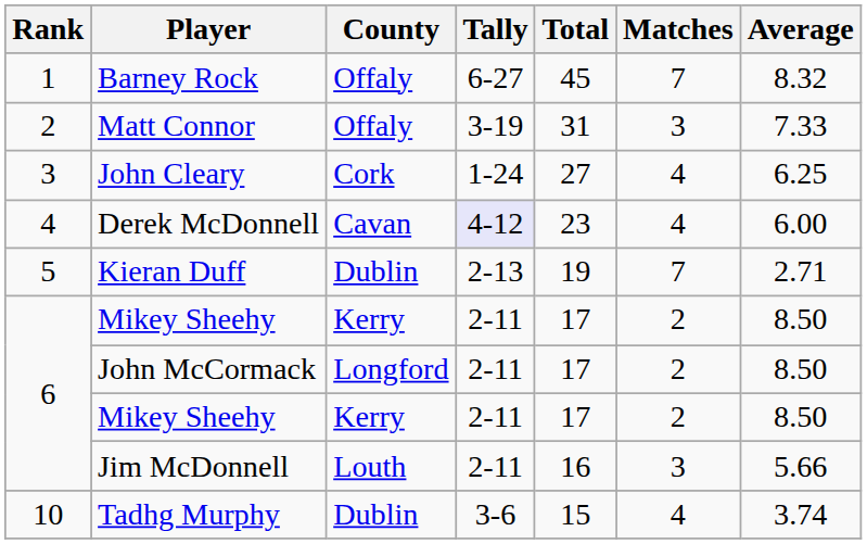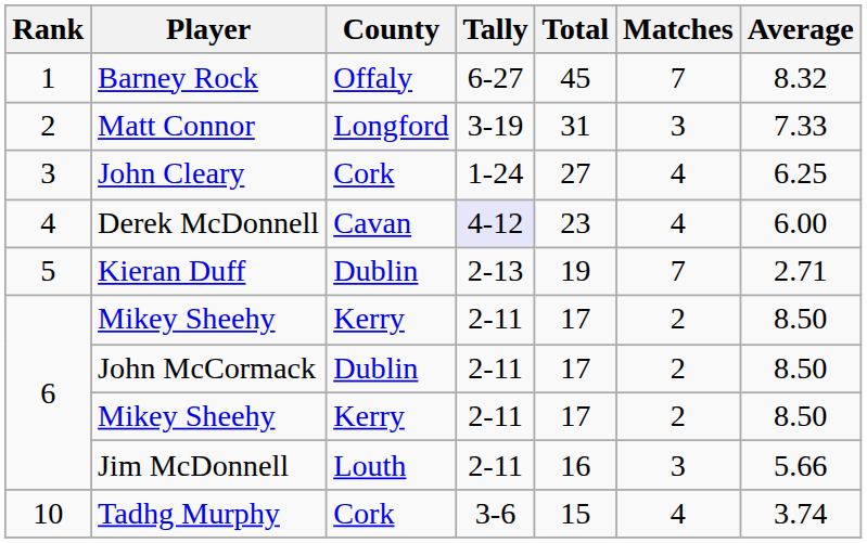 <table class="wikitable">
 <tr>
 <th>Rank</th>
 <th>Player</th>
 <th>County</th>
 <th>Tally</th>
 <th>Total</th>
 <th>Matches</th>
 <th>Average</th>
 </tr>
 <tr>
 <td rowspan=1 align=center>1</td>
 <td><a href='#'>Barney Rock</a></td>
 <td><a href='#'>Offaly</a></td>
 <td align=center>6-27</td>
 <td align=center>45</td>
 <td align=center>7</td>
 <td align=center>8.32</td>
 </tr>
 <tr>
 <td rowspan=1 align=center>2</td>
 <td><a href='#'>Matt Connor</a></td>
-<td><a href='#'>Offaly</a></td>
+<td><a href='#'>Longford</a></td>
 <td align=center>3-19</td>
 <td align=center>31</td>
 <td align=center>3</td>
 <td align=center>7.33</td>
 </tr>
 <tr>
 <td rowspan=1 align=center>3</td>
 <td><a href='#'>John Cleary</a></td>
 <td><a href='#'>Cork</a></td>
 <td align=center>1-24</td>
 <td align=center>27</td>
 <td align=center>4</td>
 <td align=center>6.25</td>
 </tr>
 <tr>
 <td rowspan=1 align=center>4</td>
 <td>Derek McDonnell</td>
 <td><a href='#'>Cavan</a></td>
 <td align=center style="background: lavender;">4-12</td>
 <td align=center>23</td>
 <td align=center>4</td>
 <td align=center>6.00</td>
 </tr>
 <tr>
 <td rowspan=1 align=center>5</td>
 <td><a href='#'>Kieran Duff</a></td>
 <td><a href='#'>Dublin</a></td>
 <td align=center>2-13</td>
 <td align=center>19</td>
 <td align=center>7</td>
 <td align=center>2.71</td>
 </tr>
 <tr>
 <td rowspan=4 align=center>6</td>
 <td><a href='#'>Mikey Sheehy</a></td>
 <td><a href='#'>Kerry</a></td>
 <td align=center>2-11</td>
 <td align=center>17</td>
 <td align=center>2</td>
 <td align=center>8.50</td>
 </tr>
 <tr>
 <td>John McCormack</td>
-<td><a href='#'>Longford</a></td>
+<td><a href='#'>Dublin</a></td>
 <td align=center>2-11</td>
 <td align=center>17</td>
 <td align=center>2</td>
 <td align=center>8.50</td>
 </tr>
 <tr>
 <td><a href='#'>Mikey Sheehy</a></td>
 <td><a href='#'>Kerry</a></td>
 <td align=center>2-11</td>
 <td align=center>17</td>
 <td align=center>2</td>
 <td align=center>8.50</td>
 </tr>
 <tr>
 <td>Jim McDonnell</td>
 <td><a href='#'>Louth</a></td>
 <td align=center>2-11</td>
 <td align=center>16</td>
 <td align=center>3</td>
 <td align=center>5.66</td>
 </tr>
 <tr>
 <td rowspan=1 align=center>10</td>
 <td><a href='#'>Tadhg Murphy</a></td>
-<td><a href='#'>Dublin</a></td>
+<td><a href='#'>Cork</a></td>
 <td align=center>3-6</td>
 <td align=center>15</td>
 <td align=center>4</td>
 <td align=center>3.74</td>
 </tr>
 </table>
